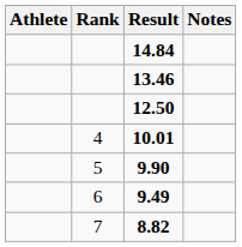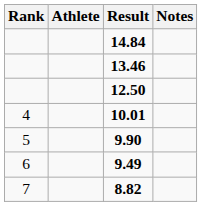 <table class="wikitable">
 <tr>
+<th>Rank</th>
 <th>Athlete</th>
-<th>Rank</th>
 <th>Result</th>
 <th>Notes</th>
 </tr>
 <tr align=center>
+<td></td>
 <td align=left></td>
-<td></td>
 <td><strong>14.84</strong></td>
 <td></td>
 </tr>
 <tr align=center>
+<td></td>
 <td align=left></td>
-<td></td>
 <td><strong>13.46</strong></td>
 <td></td>
 </tr>
 <tr align=center>
+<td></td>
 <td align=left></td>
-<td></td>
 <td><strong>12.50</strong></td>
 <td></td>
 </tr>
 <tr align=center>
+<td>4</td>
 <td align=left></td>
-<td>4</td>
 <td><strong>10.01</strong></td>
 <td></td>
 </tr>
 <tr align=center>
+<td>5</td>
 <td align=left></td>
-<td>5</td>
 <td><strong>9.90</strong></td>
 <td></td>
 </tr>
 <tr align=center>
+<td>6</td>
 <td align=left></td>
-<td>6</td>
 <td><strong>9.49</strong></td>
 <td></td>
 </tr>
 <tr align=center>
+<td>7</td>
 <td align=left></td>
-<td>7</td>
 <td><strong>8.82</strong></td>
 <td></td>
 </tr>
 </table>
